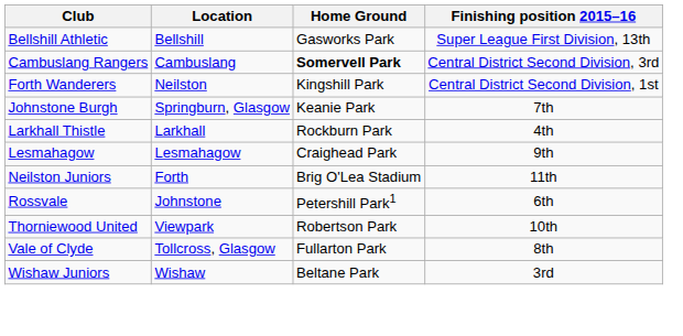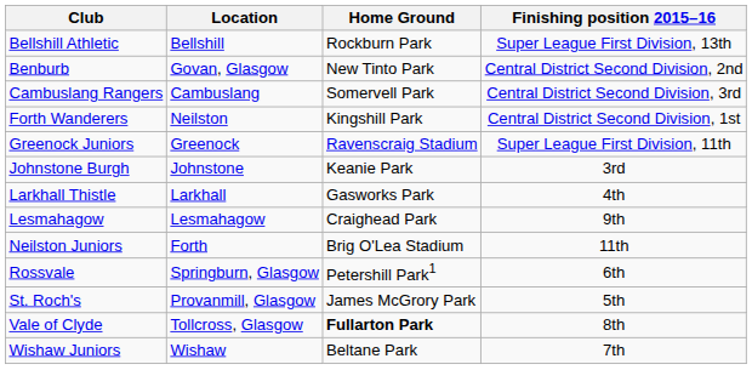 <table class="wikitable" style="text-align:left;">
 <tr>
 <th>Club</th>
 <th>Location</th>
 <th>Home Ground</th>
 <th>Finishing position <a href='#'>2015–16</a></th>
 </tr>
 <tr>
 <td><a href='#'>Bellshill Athletic</a></td>
 <td><a href='#'>Bellshill</a></td>
-<td>Gasworks Park</td>
+<td>Rockburn Park</td>
 <td style="text-align:center;"><a href='#'>Super League First Division</a>, 13th</td>
+</tr>
+<tr>
+<td><a href='#'>Benburb</a></td>
+<td><a href='#'>Govan</a>, <a href='#'>Glasgow</a></td>
+<td>New Tinto Park</td>
+<td style="text-align:center;"><a href='#'>Central District Second Division</a>, 2nd</td>
 </tr>
 <tr>
 <td><a href='#'>Cambuslang Rangers</a></td>
 <td><a href='#'>Cambuslang</a></td>
-<td><strong>Somervell Park</strong></td>
+<td>Somervell Park</td>
 <td style="text-align:center;"><a href='#'>Central District Second Division</a>, 3rd</td>
 </tr>
 <tr>
 <td><a href='#'>Forth Wanderers</a></td>
 <td><a href='#'>Neilston</a></td>
 <td>Kingshill Park</td>
 <td style="text-align:center;"><a href='#'>Central District Second Division</a>, 1st</td>
 </tr>
 <tr>
+<td><a href='#'>Greenock Juniors</a></td>
+<td><a href='#'>Greenock</a></td>
+<td><a href='#'>Ravenscraig Stadium</a></td>
+<td style="text-align:center;"><a href='#'>Super League First Division</a>, 11th</td>
+</tr>
+<tr>
 <td><a href='#'>Johnstone Burgh</a></td>
-<td><a href='#'>Springburn</a>, <a href='#'>Glasgow</a></td>
+<td><a href='#'>Johnstone</a></td>
 <td>Keanie Park</td>
-<td style="text-align:center;">7th</td>
+<td style="text-align:center;">3rd</td>
 </tr>
 <tr>
 <td><a href='#'>Larkhall Thistle</a></td>
 <td><a href='#'>Larkhall</a></td>
-<td>Rockburn Park</td>
+<td>Gasworks Park</td>
 <td style="text-align:center;">4th</td>
 </tr>
 <tr>
 <td><a href='#'>Lesmahagow</a></td>
 <td><a href='#'>Lesmahagow</a></td>
 <td>Craighead Park</td>
 <td style="text-align:center;">9th</td>
 </tr>
 <tr>
 <td><a href='#'>Neilston Juniors</a></td>
 <td><a href='#'>Forth</a></td>
 <td>Brig O'Lea Stadium</td>
 <td style="text-align:center;">11th</td>
 </tr>
 <tr>
 <td><a href='#'>Rossvale</a></td>
-<td><a href='#'>Johnstone</a></td>
+<td><a href='#'>Springburn</a>, <a href='#'>Glasgow</a></td>
 <td>Petershill Park<sup>1</sup></td>
 <td style="text-align:center;">6th</td>
 </tr>
 <tr>
-<td><a href='#'>Thorniewood United</a></td>
-<td><a href='#'>Viewpark</a></td>
-<td>Robertson Park</td>
-<td style="text-align:center;">10th</td>
+<td><a href='#'>St. Roch's</a></td>
+<td><a href='#'>Provanmill</a>, <a href='#'>Glasgow</a></td>
+<td>James McGrory Park</td>
+<td style="text-align:center;">5th</td>
 </tr>
 <tr>
 <td><a href='#'>Vale of Clyde</a></td>
 <td><a href='#'>Tollcross</a>, <a href='#'>Glasgow</a></td>
-<td>Fullarton Park</td>
+<td><strong>Fullarton Park</strong></td>
 <td style="text-align:center;">8th</td>
 </tr>
 <tr>
 <td><a href='#'>Wishaw Juniors</a></td>
 <td><a href='#'>Wishaw</a></td>
 <td>Beltane Park</td>
-<td style="text-align:center;">3rd</td>
+<td style="text-align:center;">7th</td>
 </tr>
 </table>
